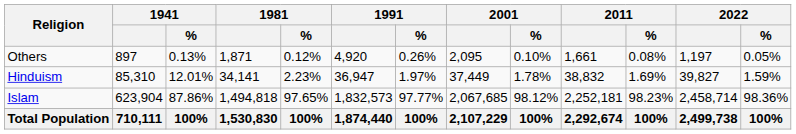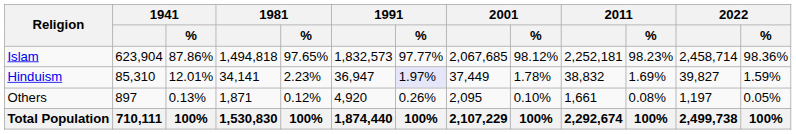 <table class="wikitable sortable">
 <tr>
 <th rowspan="2">Religion</th>
 <th colspan="2">1941</th>
 <th colspan="2">1981</th>
 <th colspan="2">1991</th>
 <th colspan="2">2001</th>
 <th colspan="2">2011</th>
 <th colspan="2">2022</th>
 </tr>
 <tr>
 <th></th>
 <th>%</th>
 <th></th>
 <th>%</th>
 <th></th>
 <th>%</th>
 <th></th>
 <th>%</th>
 <th></th>
 <th>%</th>
 <th></th>
 <th>%</th>
 </tr>
 <tr>
+<td><a href='#'>Islam</a> </td>
+<td>623,904</td>
+<td>87.86%</td>
+<td>1,494,818</td>
+<td>97.65%</td>
+<td>1,832,573</td>
+<td>97.77%</td>
+<td>2,067,685</td>
+<td>98.12%</td>
+<td>2,252,181</td>
+<td>98.23%</td>
+<td>2,458,714</td>
+<td>98.36%</td>
+</tr>
+<tr>
+<td><a href='#'>Hinduism</a> </td>
+<td>85,310</td>
+<td>12.01%</td>
+<td>34,141</td>
+<td>2.23%</td>
+<td>36,947</td>
+<td style="background: lavender;">1.97%</td>
+<td>37,449</td>
+<td>1.78%</td>
+<td>38,832</td>
+<td>1.69%</td>
+<td>39,827</td>
+<td>1.59%</td>
+</tr>
+<tr>
 <td>Others </td>
 <td>897</td>
 <td>0.13%</td>
 <td>1,871</td>
 <td>0.12%</td>
 <td>4,920</td>
 <td>0.26%</td>
 <td>2,095</td>
 <td>0.10%</td>
 <td>1,661</td>
 <td>0.08%</td>
 <td>1,197</td>
 <td>0.05%</td>
-</tr>
-<tr>
-<td><a href='#'>Hinduism</a> </td>
-<td>85,310</td>
-<td>12.01%</td>
-<td>34,141</td>
-<td>2.23%</td>
-<td>36,947</td>
-<td>1.97%</td>
-<td>37,449</td>
-<td>1.78%</td>
-<td>38,832</td>
-<td>1.69%</td>
-<td>39,827</td>
-<td>1.59%</td>
-</tr>
-<tr>
-<td><a href='#'>Islam</a> </td>
-<td>623,904</td>
-<td>87.86%</td>
-<td>1,494,818</td>
-<td>97.65%</td>
-<td>1,832,573</td>
-<td>97.77%</td>
-<td>2,067,685</td>
-<td>98.12%</td>
-<td>2,252,181</td>
-<td>98.23%</td>
-<td>2,458,714</td>
-<td>98.36%</td>
 </tr>
 <tr>
 <th>Total Population</th>
 <th>710,111</th>
 <th>100%</th>
 <th><strong>1,530,830</strong></th>
 <th>100%</th>
 <th>1,874,440</th>
 <th>100%</th>
 <th>2,107,229</th>
 <th>100%</th>
 <th>2,292,674</th>
 <th>100%</th>
 <th>2,499,738</th>
 <th>100%</th>
 </tr>
 </table>
